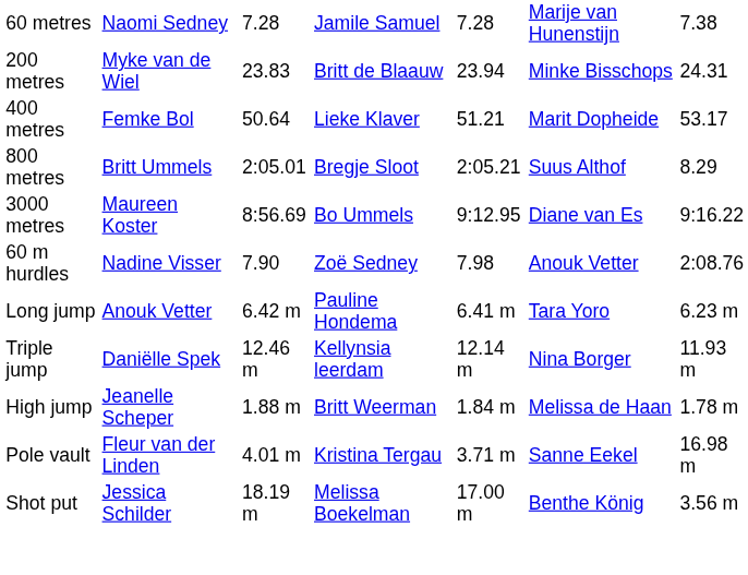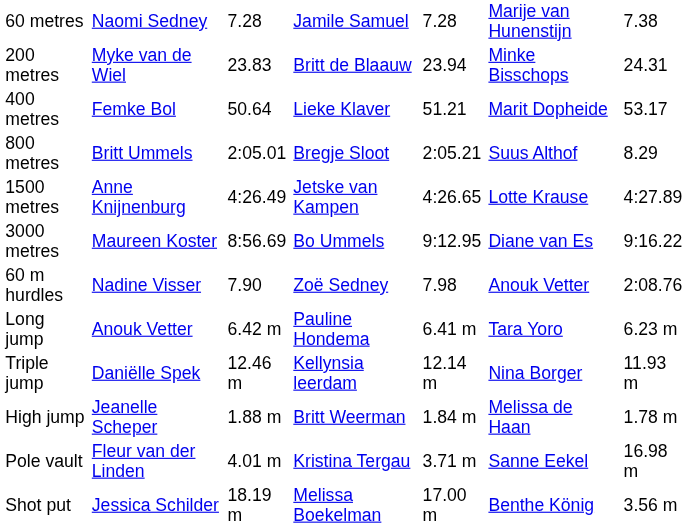 <table>
 <tr>
 <td>60 metres</td>
 <td><a href='#'>Naomi Sedney</a></td>
 <td>7.28</td>
 <td><a href='#'>Jamile Samuel</a></td>
 <td>7.28</td>
 <td><a href='#'>Marije van Hunenstijn</a></td>
 <td>7.38</td>
 </tr>
 <tr>
 <td>200 metres</td>
 <td><a href='#'>Myke van de Wiel</a></td>
 <td>23.83</td>
 <td><a href='#'>Britt de Blaauw</a></td>
 <td>23.94</td>
 <td><a href='#'>Minke Bisschops</a></td>
 <td>24.31</td>
 </tr>
 <tr>
 <td>400 metres</td>
 <td><a href='#'>Femke Bol</a></td>
 <td>50.64</td>
 <td><a href='#'>Lieke Klaver</a></td>
 <td>51.21</td>
 <td><a href='#'>Marit Dopheide</a></td>
 <td>53.17</td>
 </tr>
 <tr>
 <td>800 metres</td>
 <td><a href='#'>Britt Ummels</a></td>
 <td>2:05.01</td>
 <td><a href='#'>Bregje Sloot</a></td>
 <td>2:05.21</td>
 <td><a href='#'>Suus Althof</a></td>
 <td>8.29</td>
+</tr>
+<tr>
+<td>1500 metres</td>
+<td><a href='#'>Anne Knijnenburg</a></td>
+<td>4:26.49</td>
+<td><a href='#'>Jetske van Kampen</a></td>
+<td>4:26.65</td>
+<td><a href='#'>Lotte Krause</a></td>
+<td>4:27.89</td>
 </tr>
 <tr>
 <td>3000 metres</td>
 <td><a href='#'>Maureen Koster</a></td>
 <td>8:56.69</td>
 <td><a href='#'>Bo Ummels</a></td>
 <td>9:12.95</td>
 <td><a href='#'>Diane van Es</a></td>
 <td>9:16.22</td>
 </tr>
 <tr>
 <td>60 m hurdles</td>
 <td><a href='#'>Nadine Visser</a></td>
 <td>7.90</td>
 <td><a href='#'>Zoë Sedney</a></td>
 <td>7.98</td>
 <td><a href='#'>Anouk Vetter</a></td>
 <td>2:08.76</td>
 </tr>
 <tr>
 <td>Long jump</td>
 <td><a href='#'>Anouk Vetter</a></td>
 <td>6.42 m</td>
 <td><a href='#'>Pauline Hondema</a></td>
 <td>6.41 m</td>
 <td><a href='#'>Tara Yoro</a></td>
 <td>6.23 m</td>
 </tr>
 <tr>
 <td>Triple jump</td>
 <td><a href='#'>Daniëlle Spek</a></td>
 <td>12.46 m</td>
 <td><a href='#'>Kellynsia leerdam</a></td>
 <td>12.14 m</td>
 <td><a href='#'>Nina Borger</a></td>
 <td>11.93 m</td>
 </tr>
 <tr>
 <td>High jump</td>
 <td><a href='#'>Jeanelle Scheper</a></td>
 <td>1.88 m</td>
 <td><a href='#'>Britt Weerman</a></td>
 <td>1.84 m</td>
 <td><a href='#'>Melissa de Haan</a></td>
 <td>1.78 m</td>
 </tr>
 <tr>
 <td>Pole vault</td>
 <td><a href='#'>Fleur van der Linden</a></td>
 <td>4.01 m</td>
 <td><a href='#'>Kristina Tergau</a></td>
 <td>3.71 m</td>
 <td><a href='#'>Sanne Eekel</a></td>
 <td>16.98 m</td>
 </tr>
 <tr>
 <td>Shot put</td>
 <td><a href='#'>Jessica Schilder</a></td>
 <td>18.19 m</td>
 <td><a href='#'>Melissa Boekelman</a></td>
 <td>17.00 m</td>
 <td><a href='#'>Benthe König</a></td>
 <td>3.56 m</td>
 </tr>
 </table>
